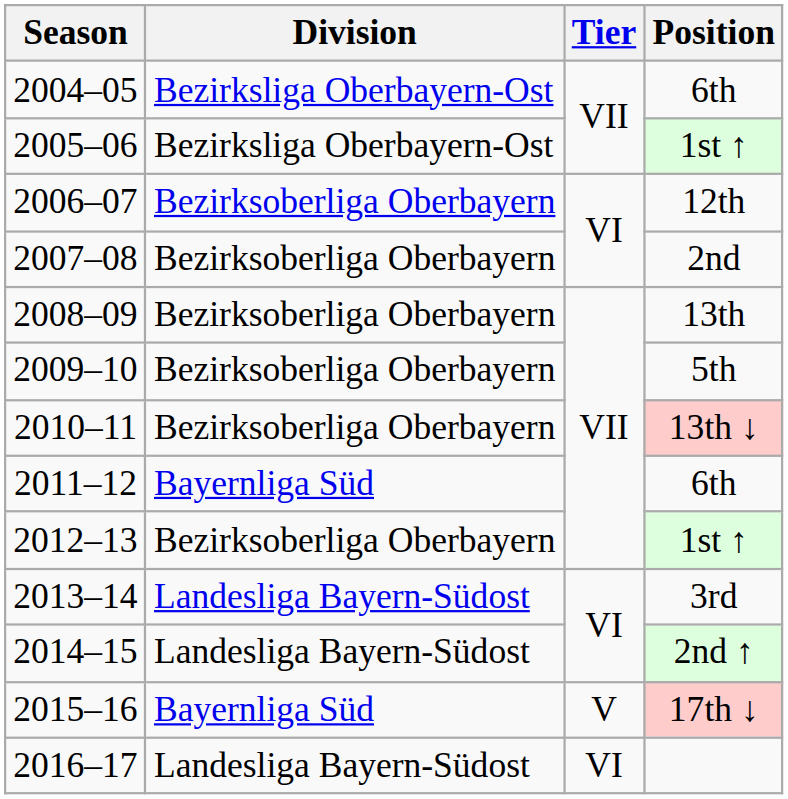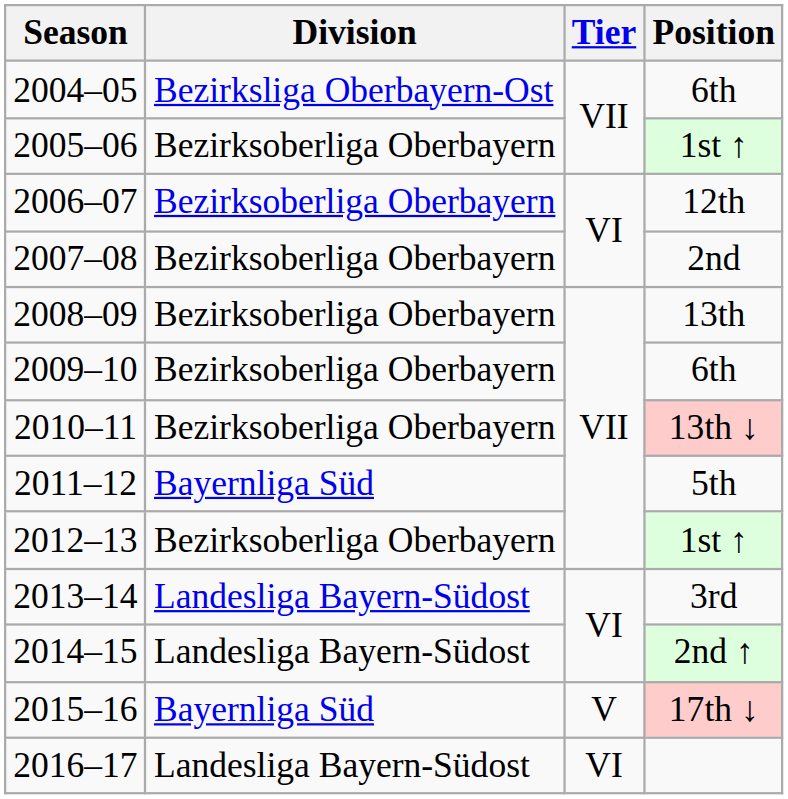 <table class="wikitable">
 <tr>
 <th>Season</th>
 <th>Division</th>
 <th><a href='#'>Tier</a></th>
 <th>Position</th>
 </tr>
 <tr align="center">
 <td>2004–05</td>
 <td align="left"><a href='#'>Bezirksliga Oberbayern-Ost</a></td>
 <td rowspan=2>VII</td>
 <td>6th</td>
 </tr>
 <tr align="center">
 <td>2005–06</td>
-<td align="left">Bezirksliga Oberbayern-Ost</td>
+<td align="left">Bezirksoberliga Oberbayern</td>
 <td style="background:#ddffdd">1st ↑</td>
 </tr>
 <tr align="center">
 <td>2006–07</td>
 <td align="left"><a href='#'>Bezirksoberliga Oberbayern</a></td>
 <td rowspan=2>VI</td>
 <td>12th</td>
 </tr>
 <tr align="center">
 <td>2007–08</td>
 <td align="left">Bezirksoberliga Oberbayern</td>
 <td>2nd</td>
 </tr>
 <tr align="center">
 <td>2008–09</td>
 <td align="left">Bezirksoberliga Oberbayern</td>
 <td rowspan=5>VII</td>
 <td>13th</td>
 </tr>
 <tr align="center">
 <td>2009–10</td>
 <td align="left">Bezirksoberliga Oberbayern</td>
-<td>5th</td>
+<td>6th</td>
 </tr>
 <tr align="center">
 <td>2010–11</td>
 <td align="left">Bezirksoberliga Oberbayern</td>
 <td style="background:#ffcccc">13th ↓</td>
 </tr>
 <tr align="center">
 <td>2011–12</td>
 <td align="left"><a href='#'>Bayernliga Süd</a></td>
-<td>6th</td>
+<td>5th</td>
 </tr>
 <tr align="center">
 <td>2012–13</td>
 <td align="left">Bezirksoberliga Oberbayern</td>
 <td style="background:#ddffdd">1st ↑</td>
 </tr>
 <tr align="center">
 <td>2013–14</td>
 <td align="left"><a href='#'>Landesliga Bayern-Südost</a></td>
 <td rowspan=2>VI</td>
 <td>3rd</td>
 </tr>
 <tr align="center">
 <td>2014–15</td>
 <td align="left">Landesliga Bayern-Südost</td>
 <td style="background:#ddffdd">2nd ↑</td>
 </tr>
 <tr align="center">
 <td>2015–16</td>
 <td align="left"><a href='#'>Bayernliga Süd</a></td>
 <td>V</td>
 <td style="background:#ffcccc">17th ↓</td>
 </tr>
 <tr align="center">
 <td>2016–17</td>
 <td align="left">Landesliga Bayern-Südost</td>
 <td>VI</td>
 <td></td>
 </tr>
 </table>
